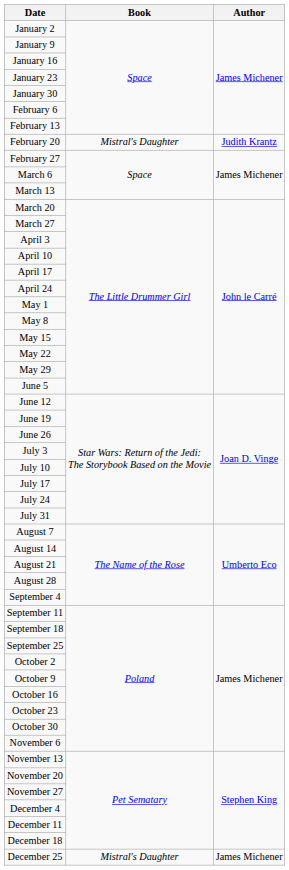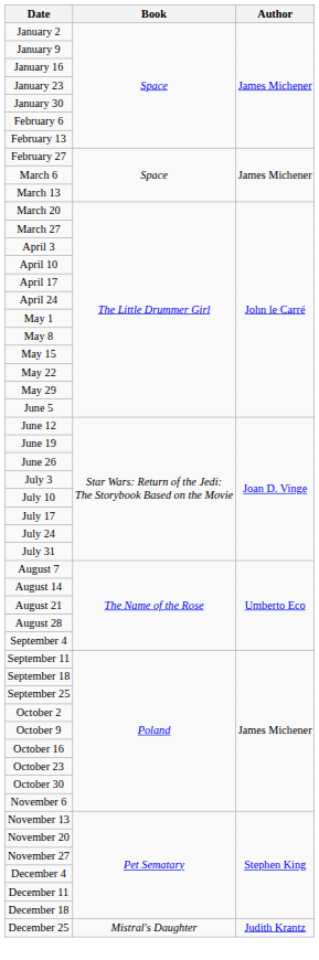 <table class="wikitable sortable" style="text-align: center">
 <tr>
 <th>Date</th>
 <th>Book</th>
 <th>Author</th>
 </tr>
 <tr>
 <td>January 2</td>
 <td rowspan=7><em><a href='#'>Space</a></em></td>
 <td rowspan=7><a href='#'>James Michener</a></td>
 </tr>
 <tr>
 <td>January 9</td>
 </tr>
 <tr>
 <td>January 16</td>
 </tr>
 <tr>
 <td>January 23</td>
 </tr>
 <tr>
 <td>January 30</td>
 </tr>
 <tr>
 <td>February 6</td>
 </tr>
 <tr>
 <td>February 13</td>
-</tr>
-<tr>
-<td>February 20</td>
-<td><em>Mistral's Daughter</em></td>
-<td><a href='#'>Judith Krantz</a></td>
 </tr>
 <tr>
 <td>February 27</td>
 <td rowspan=3><em>Space</em></td>
 <td rowspan=3>James Michener</td>
 </tr>
 <tr>
 <td>March 6</td>
 </tr>
 <tr>
 <td>March 13</td>
 </tr>
 <tr>
 <td>March 20</td>
 <td rowspan=12><em><a href='#'>The Little Drummer Girl</a></em></td>
 <td rowspan=12><a href='#'>John le Carré</a></td>
 </tr>
 <tr>
 <td>March 27</td>
 </tr>
 <tr>
 <td>April 3</td>
 </tr>
 <tr>
 <td>April 10</td>
 </tr>
 <tr>
 <td>April 17</td>
 </tr>
 <tr>
 <td>April 24</td>
 </tr>
 <tr>
 <td>May 1</td>
 </tr>
 <tr>
 <td>May 8</td>
 </tr>
 <tr>
 <td>May 15</td>
 </tr>
 <tr>
 <td>May 22</td>
 </tr>
 <tr>
 <td>May 29</td>
 </tr>
 <tr>
 <td>June 5</td>
 </tr>
 <tr>
 <td>June 12</td>
 <td rowspan=8><em>Star Wars: Return of the Jedi:<br>The Storybook Based on the Movie</em></td>
 <td rowspan=8><a href='#'>Joan D. Vinge</a></td>
 </tr>
 <tr>
 <td>June 19</td>
 </tr>
 <tr>
 <td>June 26</td>
 </tr>
 <tr>
 <td>July 3</td>
 </tr>
 <tr>
 <td>July 10</td>
 </tr>
 <tr>
 <td>July 17</td>
 </tr>
 <tr>
 <td>July 24</td>
 </tr>
 <tr>
 <td>July 31</td>
 </tr>
 <tr>
 <td>August 7</td>
 <td rowspan=5><em><a href='#'>The Name of the Rose</a></em></td>
 <td rowspan=5><a href='#'>Umberto Eco</a></td>
 </tr>
 <tr>
 <td>August 14</td>
 </tr>
 <tr>
 <td>August 21</td>
 </tr>
 <tr>
 <td>August 28</td>
 </tr>
 <tr>
 <td>September 4</td>
 </tr>
 <tr>
 <td>September 11</td>
 <td rowspan=9><em><a href='#'>Poland</a></em></td>
 <td rowspan=9>James Michener</td>
 </tr>
 <tr>
 <td>September 18</td>
 </tr>
 <tr>
 <td>September 25</td>
 </tr>
 <tr>
 <td>October 2</td>
 </tr>
 <tr>
 <td>October 9</td>
 </tr>
 <tr>
 <td>October 16</td>
 </tr>
 <tr>
 <td>October 23</td>
 </tr>
 <tr>
 <td>October 30</td>
 </tr>
 <tr>
 <td>November 6</td>
 </tr>
 <tr>
 <td>November 13</td>
 <td rowspan=6><em><a href='#'>Pet Sematary</a></em></td>
 <td rowspan=6><a href='#'>Stephen King</a></td>
 </tr>
 <tr>
 <td>November 20</td>
 </tr>
 <tr>
 <td>November 27</td>
 </tr>
 <tr>
 <td>December 4</td>
 </tr>
 <tr>
 <td>December 11</td>
 </tr>
 <tr>
 <td>December 18</td>
 </tr>
 <tr>
 <td>December 25</td>
 <td><em>Mistral's Daughter</em></td>
-<td>James Michener</td>
+<td><a href='#'>Judith Krantz</a></td>
 </tr>
 </table>
